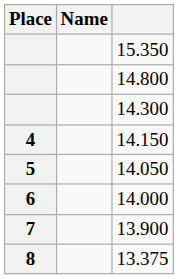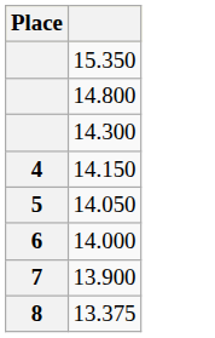 <table class="wikitable sortable" style="text-align:center">
 <tr bgcolor=fffcaf>
 <th scope=col>Place</th>
-<th scope=col>Name</th>
 <th scope=col></th>
 </tr>
 <tr>
 <th scope=row></th>
-<td align=left></td>
 <td>15.350</td>
 </tr>
 <tr>
 <th scope=row></th>
-<td align=left></td>
 <td>14.800</td>
 </tr>
 <tr>
 <th scope=row></th>
-<td align=left></td>
 <td>14.300</td>
 </tr>
 <tr>
 <th scope=row><strong>4</strong></th>
-<td align=left></td>
 <td>14.150</td>
 </tr>
 <tr>
 <th scope=row><strong>5</strong></th>
-<td align=left></td>
 <td>14.050</td>
 </tr>
 <tr>
 <th scope=row><strong>6</strong></th>
-<td align=left></td>
 <td>14.000</td>
 </tr>
 <tr>
 <th scope=row><strong>7</strong></th>
-<td align=left></td>
 <td>13.900</td>
 </tr>
 <tr>
 <th scope=row><strong>8</strong></th>
-<td align=left></td>
 <td>13.375</td>
 </tr>
 </table>
